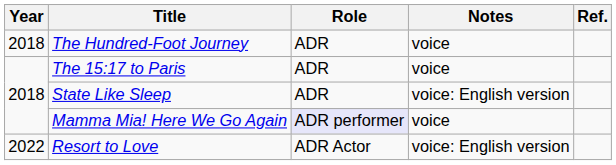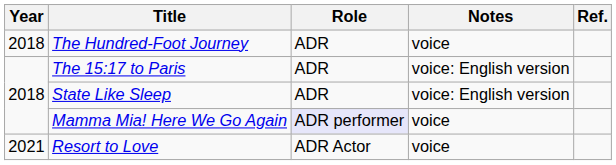 <table class="wikitable">
 <tr>
 <th>Year</th>
 <th>Title</th>
 <th>Role</th>
 <th>Notes</th>
 <th>Ref.</th>
 </tr>
 <tr>
 <td>2018</td>
 <td><em><a href='#'>The Hundred-Foot Journey</a></em></td>
 <td>ADR</td>
 <td>voice</td>
 <td></td>
 </tr>
 <tr>
 <td rowspan="3">2018</td>
 <td><em><a href='#'>The 15:17 to Paris</a></em></td>
 <td>ADR</td>
-<td>voice</td>
+<td>voice: English version</td>
 <td></td>
 </tr>
 <tr>
 <td><em><a href='#'>State Like Sleep</a></em></td>
 <td>ADR</td>
 <td>voice: English version</td>
 <td></td>
 </tr>
 <tr>
 <td><em><a href='#'>Mamma Mia! Here We Go Again</a></em></td>
 <td style="background: lavender;">ADR performer</td>
 <td>voice</td>
 <td></td>
 </tr>
 <tr>
-<td>2022</td>
+<td>2021</td>
 <td><em><a href='#'>Resort to Love</a></em></td>
 <td>ADR Actor</td>
-<td>voice: English version</td>
+<td>voice</td>
 <td></td>
 </tr>
 </table>
